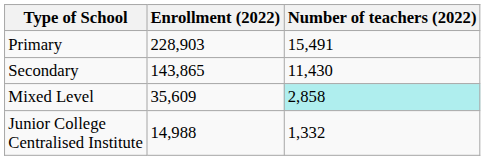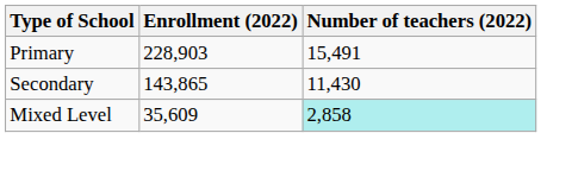 <table class="wikitable">
 <tr ->
 <th>Type of School</th>
 <th>Enrollment (2022)</th>
 <th>Number of teachers (2022)</th>
 </tr>
 <tr ->
 <td>Primary</td>
 <td>228,903</td>
 <td>15,491</td>
 </tr>
 <tr ->
 <td>Secondary</td>
 <td>143,865</td>
 <td>11,430</td>
 </tr>
 <tr ->
 <td>Mixed Level</td>
 <td>35,609</td>
 <td style="background: paleturquoise;">2,858</td>
 </tr>
-<tr ->
-<td>Junior College<br>Centralised Institute</td>
-<td>14,988</td>
-<td>1,332</td>
-</tr>
 </table>
